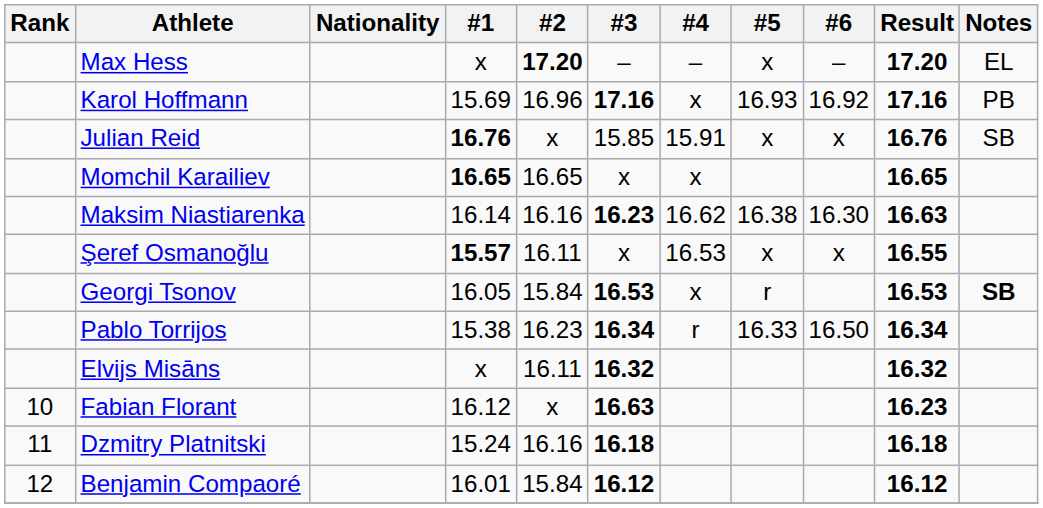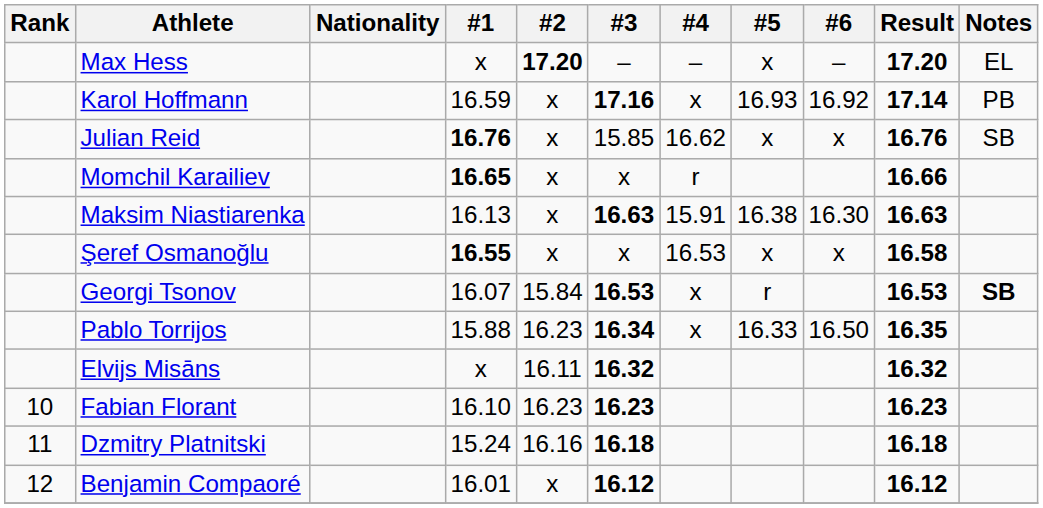 <table class="wikitable sortable" style="text-align:center">
 <tr>
 <th>Rank</th>
 <th>Athlete</th>
 <th>Nationality</th>
 <th>#1</th>
 <th>#2</th>
 <th>#3</th>
 <th>#4</th>
 <th>#5</th>
 <th>#6</th>
 <th>Result</th>
 <th>Notes</th>
 </tr>
 <tr>
 <td></td>
 <td align="left"><a href='#'>Max Hess</a></td>
 <td align=left></td>
 <td>x</td>
 <td><strong>17.20</strong></td>
 <td>–</td>
 <td>–</td>
 <td>x</td>
 <td>–</td>
 <td><strong>17.20</strong></td>
 <td>EL</td>
 </tr>
 <tr>
 <td></td>
 <td align="left"><a href='#'>Karol Hoffmann</a></td>
 <td align=left></td>
-<td>15.69</td>
-<td>16.96</td>
+<td>16.59</td>
+<td>x</td>
 <td><strong>17.16</strong></td>
 <td>x</td>
 <td>16.93</td>
 <td>16.92</td>
-<td><strong>17.16</strong></td>
+<td><strong>17.14</strong></td>
 <td>PB</td>
 </tr>
 <tr>
 <td></td>
 <td align="left"><a href='#'>Julian Reid</a></td>
 <td align=left></td>
 <td><strong>16.76</strong></td>
 <td>x</td>
 <td>15.85</td>
-<td>15.91</td>
+<td>16.62</td>
 <td>x</td>
 <td>x</td>
 <td><strong>16.76</strong></td>
 <td>SB</td>
 </tr>
 <tr>
 <td></td>
 <td align="left"><a href='#'>Momchil Karailiev</a></td>
 <td align=left></td>
 <td><strong>16.65</strong></td>
-<td>16.65</td>
 <td>x</td>
 <td>x</td>
+<td>r</td>
 <td></td>
 <td></td>
-<td><strong>16.65</strong></td>
+<td><strong>16.66</strong></td>
 <td></td>
 </tr>
 <tr>
 <td></td>
 <td align="left"><a href='#'>Maksim Niastiarenka</a></td>
 <td align=left></td>
-<td>16.14</td>
-<td>16.16</td>
-<td><strong>16.23</strong></td>
-<td>16.62</td>
+<td>16.13</td>
+<td>x</td>
+<td><strong>16.63</strong></td>
+<td>15.91</td>
 <td>16.38</td>
 <td>16.30</td>
 <td><strong>16.63</strong></td>
 <td></td>
 </tr>
 <tr>
 <td></td>
 <td align="left"><a href='#'>Şeref Osmanoğlu</a></td>
 <td align=left></td>
-<td><strong>15.57</strong></td>
-<td>16.11</td>
+<td><strong>16.55</strong></td>
+<td>x</td>
 <td>x</td>
 <td>16.53</td>
 <td>x</td>
 <td>x</td>
-<td><strong>16.55</strong></td>
+<td><strong>16.58</strong></td>
 <td></td>
 </tr>
 <tr>
 <td></td>
 <td align="left"><a href='#'>Georgi Tsonov</a></td>
 <td align=left></td>
-<td>16.05</td>
+<td>16.07</td>
 <td>15.84</td>
 <td><strong>16.53</strong></td>
 <td>x</td>
 <td>r</td>
 <td></td>
 <td><strong>16.53</strong></td>
 <td><strong>SB</strong></td>
 </tr>
 <tr>
 <td></td>
 <td align="left"><a href='#'>Pablo Torrijos</a></td>
 <td align=left></td>
-<td>15.38</td>
+<td>15.88</td>
 <td>16.23</td>
 <td><strong>16.34</strong></td>
-<td>r</td>
+<td>x</td>
 <td>16.33</td>
 <td>16.50</td>
-<td><strong>16.34</strong></td>
+<td><strong>16.35</strong></td>
 <td></td>
 </tr>
 <tr>
 <td></td>
 <td align="left"><a href='#'>Elvijs Misāns</a></td>
 <td align=left></td>
 <td>x</td>
 <td>16.11</td>
 <td><strong>16.32</strong></td>
 <td></td>
 <td></td>
 <td></td>
 <td><strong>16.32</strong></td>
 <td></td>
 </tr>
 <tr>
 <td>10</td>
 <td align="left"><a href='#'>Fabian Florant</a></td>
 <td align=left></td>
-<td>16.12</td>
-<td>x</td>
-<td><strong>16.63</strong></td>
+<td>16.10</td>
+<td>16.23</td>
+<td><strong>16.23</strong></td>
 <td></td>
 <td></td>
 <td></td>
 <td><strong>16.23</strong></td>
 <td></td>
 </tr>
 <tr>
 <td>11</td>
 <td align="left"><a href='#'>Dzmitry Platnitski</a></td>
 <td align=left></td>
 <td>15.24</td>
 <td>16.16</td>
 <td><strong>16.18</strong></td>
 <td></td>
 <td></td>
 <td></td>
 <td><strong>16.18</strong></td>
 <td></td>
 </tr>
 <tr>
 <td>12</td>
 <td align="left"><a href='#'>Benjamin Compaoré</a></td>
 <td align=left></td>
 <td>16.01</td>
-<td>15.84</td>
+<td>x</td>
 <td><strong>16.12</strong></td>
 <td></td>
 <td></td>
 <td></td>
 <td><strong>16.12</strong></td>
 <td></td>
 </tr>
 <tr>
 </tr>
 </table>
